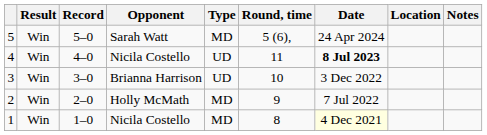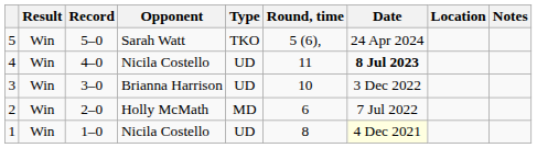 <table class="wikitable" style="text-align:center">
 <tr>
 <th></th>
 <th>Result</th>
 <th>Record</th>
 <th>Opponent</th>
 <th>Type</th>
 <th>Round, time</th>
 <th>Date</th>
 <th>Location</th>
 <th>Notes</th>
 </tr>
 <tr>
 <td>5</td>
 <td>Win</td>
 <td>5–0</td>
 <td style="text-align:left;"> Sarah Watt</td>
-<td>MD</td>
+<td>TKO</td>
 <td>5 (6), </td>
 <td>24 Apr 2024</td>
 <td style="text-align:left;"> </td>
 <td></td>
 </tr>
 <tr>
 <td>4</td>
 <td>Win</td>
 <td>4–0</td>
 <td style="text-align:left;"> Nicila Costello</td>
 <td>UD</td>
 <td>11</td>
 <td><strong>8 Jul 2023</strong></td>
 <td style="text-align:left;"> </td>
 <td style="text-align:left;"></td>
 </tr>
 <tr>
 <td>3</td>
 <td>Win</td>
 <td>3–0</td>
 <td style="text-align:left;"> Brianna Harrison</td>
 <td>UD</td>
 <td>10</td>
 <td>3 Dec 2022</td>
 <td style="text-align:left;"> </td>
 <td style="text-align:left;"></td>
 </tr>
 <tr>
 <td>2</td>
 <td>Win</td>
 <td>2–0</td>
 <td style="text-align:left;"> Holly McMath</td>
 <td>MD</td>
-<td>9</td>
+<td>6</td>
 <td>7 Jul 2022</td>
 <td style="text-align:left;"> </td>
 <td></td>
 </tr>
 <tr>
 <td>1</td>
 <td>Win</td>
 <td>1–0</td>
 <td style="text-align:left;"> Nicila Costello</td>
-<td>MD</td>
+<td>UD</td>
 <td>8</td>
 <td style="background: lightyellow;">4 Dec 2021</td>
 <td style="text-align:left;"> </td>
 <td style="text-align:left;"></td>
 </tr>
 </table>
